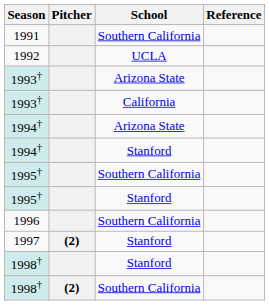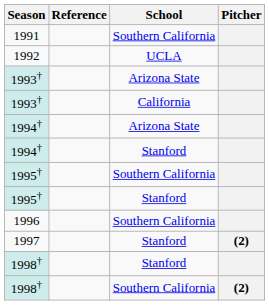 <table class="wikitable sortable plainrowheaders" style="text-align:center">
 <tr>
 <th scope="col">Season</th>
+<th scope="col" class="unsortable">Reference</th>
+<th scope="col">School</th>
 <th scope="col">Pitcher</th>
-<th scope="col">School</th>
-<th scope="col" class="unsortable">Reference</th>
 </tr>
 <tr>
 <td>1991</td>
+<td></td>
+<td><a href='#'>Southern California</a></td>
 <th scope="row" style="text-align:center"></th>
-<td><a href='#'>Southern California</a></td>
-<td></td>
 </tr>
 <tr>
 <td>1992</td>
+<td></td>
+<td><a href='#'>UCLA</a></td>
 <th scope="row" style="text-align:center"></th>
-<td><a href='#'>UCLA</a></td>
-<td></td>
 </tr>
 <tr>
 <td style="background:#cfecec;">1993<sup>†</sup></td>
+<td></td>
+<td><a href='#'>Arizona State</a></td>
 <th scope="row" style="text-align:center"></th>
-<td><a href='#'>Arizona State</a></td>
-<td></td>
 </tr>
 <tr>
 <td style="background:#cfecec;">1993<sup>†</sup></td>
+<td></td>
+<td><a href='#'>California</a></td>
 <th scope="row" style="text-align:center"></th>
-<td><a href='#'>California</a></td>
-<td></td>
 </tr>
 <tr>
 <td style="background:#cfecec;">1994<sup>†</sup></td>
+<td></td>
+<td><a href='#'>Arizona State</a></td>
 <th scope="row" style="text-align:center"></th>
-<td><a href='#'>Arizona State</a></td>
-<td></td>
 </tr>
 <tr>
 <td style="background:#cfecec;">1994<sup>†</sup></td>
+<td></td>
+<td><a href='#'>Stanford</a></td>
 <th scope="row" style="text-align:center"></th>
-<td><a href='#'>Stanford</a></td>
-<td></td>
 </tr>
 <tr>
 <td style="background:#cfecec;">1995<sup>†</sup></td>
+<td></td>
+<td><a href='#'>Southern California</a></td>
 <th scope="row" style="text-align:center"></th>
-<td><a href='#'>Southern California</a></td>
-<td></td>
 </tr>
 <tr>
 <td style="background:#cfecec;">1995<sup>†</sup></td>
+<td></td>
+<td><a href='#'>Stanford</a></td>
 <th scope="row" style="text-align:center"></th>
-<td><a href='#'>Stanford</a></td>
-<td></td>
 </tr>
 <tr>
 <td>1996</td>
+<td></td>
+<td><a href='#'>Southern California</a></td>
 <th scope="row" style="text-align:center"></th>
-<td><a href='#'>Southern California</a></td>
-<td></td>
 </tr>
 <tr>
 <td>1997</td>
+<td></td>
+<td><a href='#'>Stanford</a></td>
 <th scope="row" style="text-align:center"> (2)</th>
-<td><a href='#'>Stanford</a></td>
-<td></td>
 </tr>
 <tr>
 <td style="background:#cfecec;">1998<sup>†</sup></td>
+<td></td>
+<td><a href='#'>Stanford</a></td>
 <th scope="row" style="text-align:center"></th>
-<td><a href='#'>Stanford</a></td>
-<td></td>
 </tr>
 <tr>
 <td style="background:#cfecec;">1998<sup>†</sup></td>
+<td></td>
+<td><a href='#'>Southern California</a></td>
 <th scope="row" style="text-align:center"> (2)</th>
-<td><a href='#'>Southern California</a></td>
-<td></td>
 </tr>
 </table>
